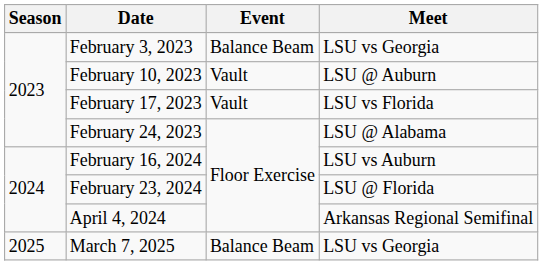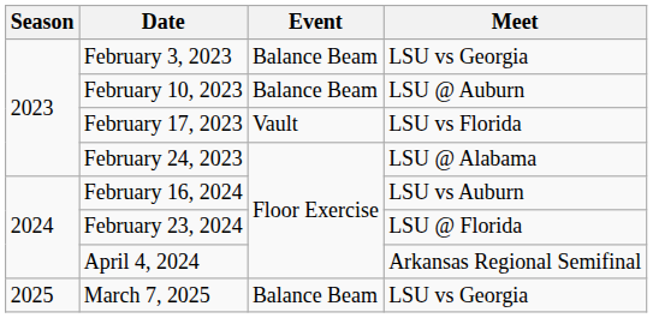 <table class="wikitable">
 <tr>
 <th>Season</th>
 <th>Date</th>
 <th>Event</th>
 <th>Meet</th>
 </tr>
 <tr>
 <td rowspan="4">2023</td>
 <td>February 3, 2023</td>
 <td>Balance Beam</td>
 <td>LSU vs Georgia</td>
 </tr>
 <tr>
 <td>February 10, 2023</td>
-<td>Vault</td>
+<td>Balance Beam</td>
 <td>LSU @ Auburn</td>
 </tr>
 <tr>
 <td>February 17, 2023</td>
 <td>Vault</td>
 <td>LSU vs Florida</td>
 </tr>
 <tr>
 <td>February 24, 2023</td>
 <td rowspan="4">Floor Exercise</td>
 <td>LSU @ Alabama</td>
 </tr>
 <tr>
 <td rowspan="3">2024</td>
 <td>February 16, 2024</td>
 <td>LSU vs Auburn</td>
 </tr>
 <tr>
 <td>February 23, 2024</td>
 <td>LSU @ Florida</td>
 </tr>
 <tr>
 <td>April 4, 2024</td>
 <td>Arkansas Regional Semifinal</td>
 </tr>
 <tr>
 <td>2025</td>
 <td>March 7, 2025</td>
 <td>Balance Beam</td>
 <td>LSU vs Georgia</td>
 </tr>
 </table>
